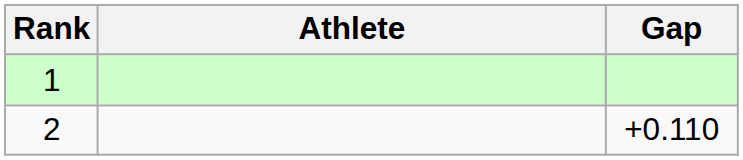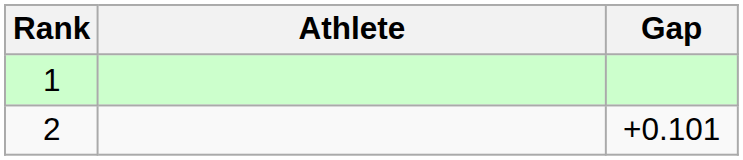 <table class=wikitable style="text-align:center">
 <tr>
 <th width=40>Rank</th>
 <th width=250>Athlete</th>
 <th width=60>Gap</th>
 </tr>
 <tr bgcolor="ccffcc">
 <td>1</td>
 <td align=left></td>
 <td></td>
 </tr>
 <tr>
 <td>2</td>
 <td align=left></td>
-<td>+0.110</td>
+<td>+0.101</td>
 </tr>
 </table>
